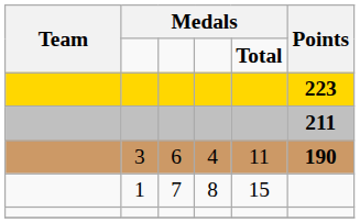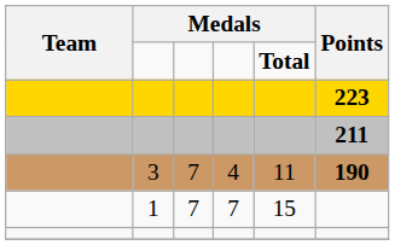 <table class="wikitable" style="text-align:center;">
 <tr>
 <th width=80px rowspan=2>Team</th>
 <th colspan=4>Medals</th>
 <th rowspan=2>Points</th>
 </tr>
 <tr>
 <td width=20px></td>
 <td width=20px></td>
 <td width=20px></td>
 <td><strong>Total</strong></td>
 </tr>
 <tr bgcolor=gold>
 <td></td>
 <td></td>
 <td></td>
 <td></td>
 <td></td>
 <td><strong>223</strong></td>
 </tr>
 <tr bgcolor=silver>
 <td></td>
 <td></td>
 <td></td>
 <td></td>
 <td></td>
 <td><strong>211</strong></td>
 </tr>
 <tr bgcolor=cc9966>
 <td></td>
 <td>3</td>
-<td>6</td>
+<td>7</td>
 <td>4</td>
 <td>11</td>
 <td><strong>190</strong></td>
 </tr>
 <tr>
 <td></td>
 <td>1</td>
 <td>7</td>
-<td>8</td>
+<td>7</td>
 <td>15</td>
 <td></td>
 </tr>
 <tr>
 <td></td>
 <td></td>
 <td></td>
 <td></td>
 <td></td>
 <td></td>
 </tr>
 <tr>
 </tr>
 </table>
